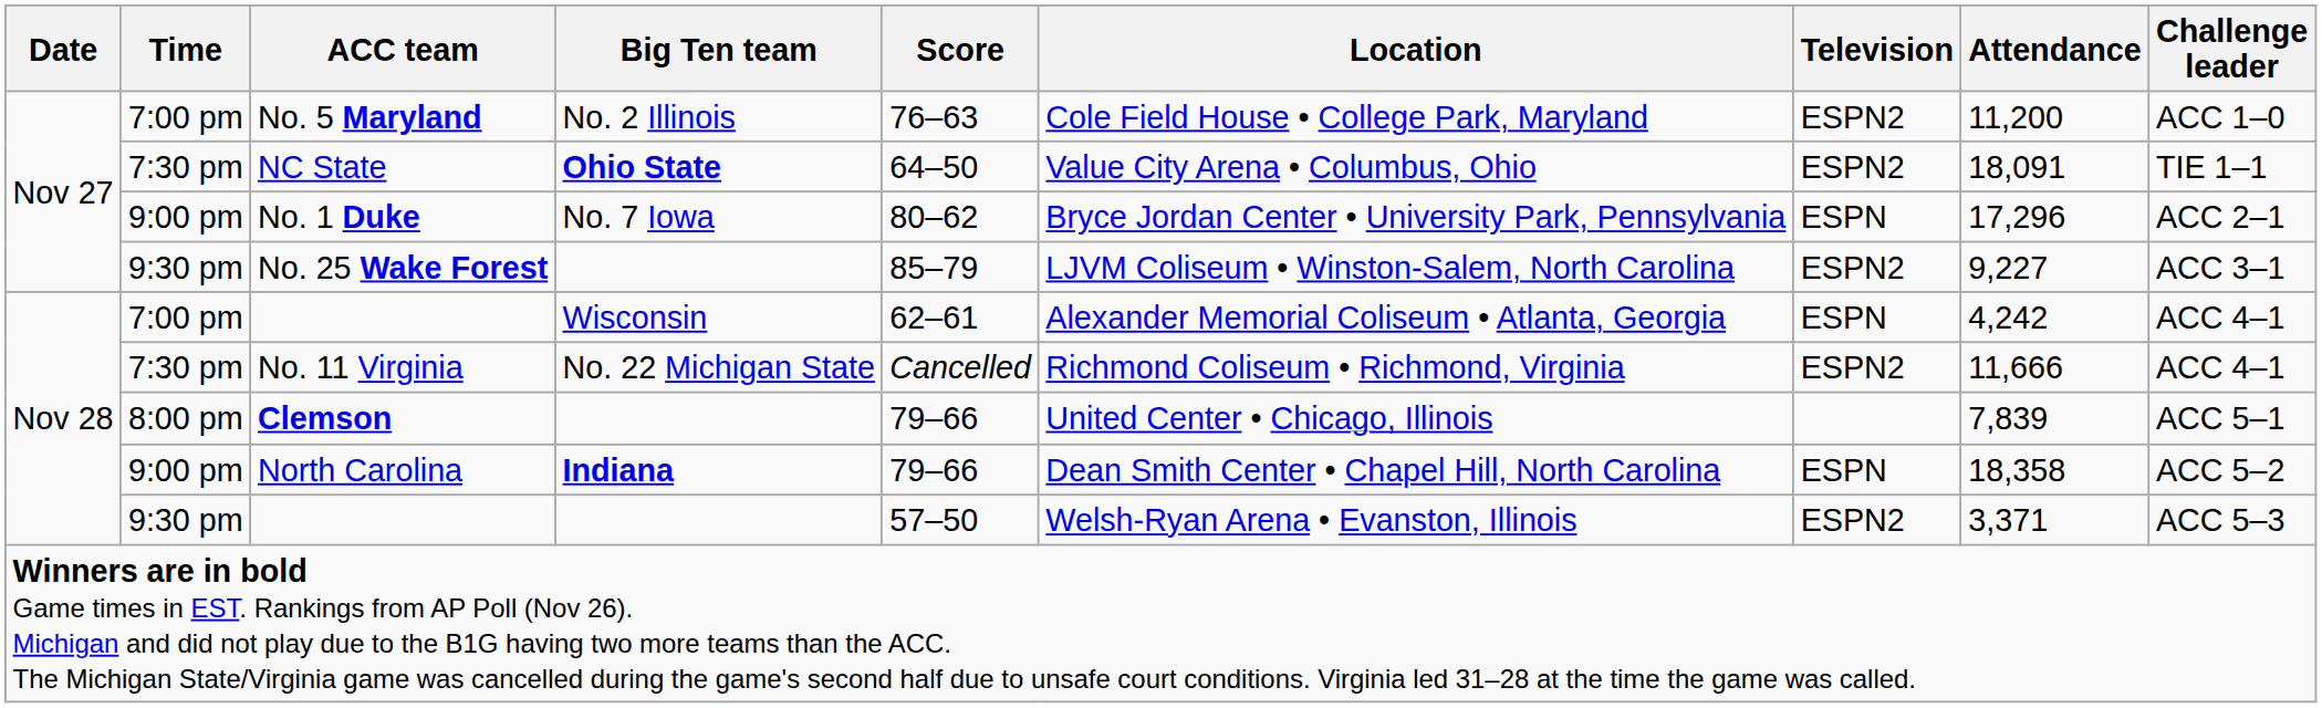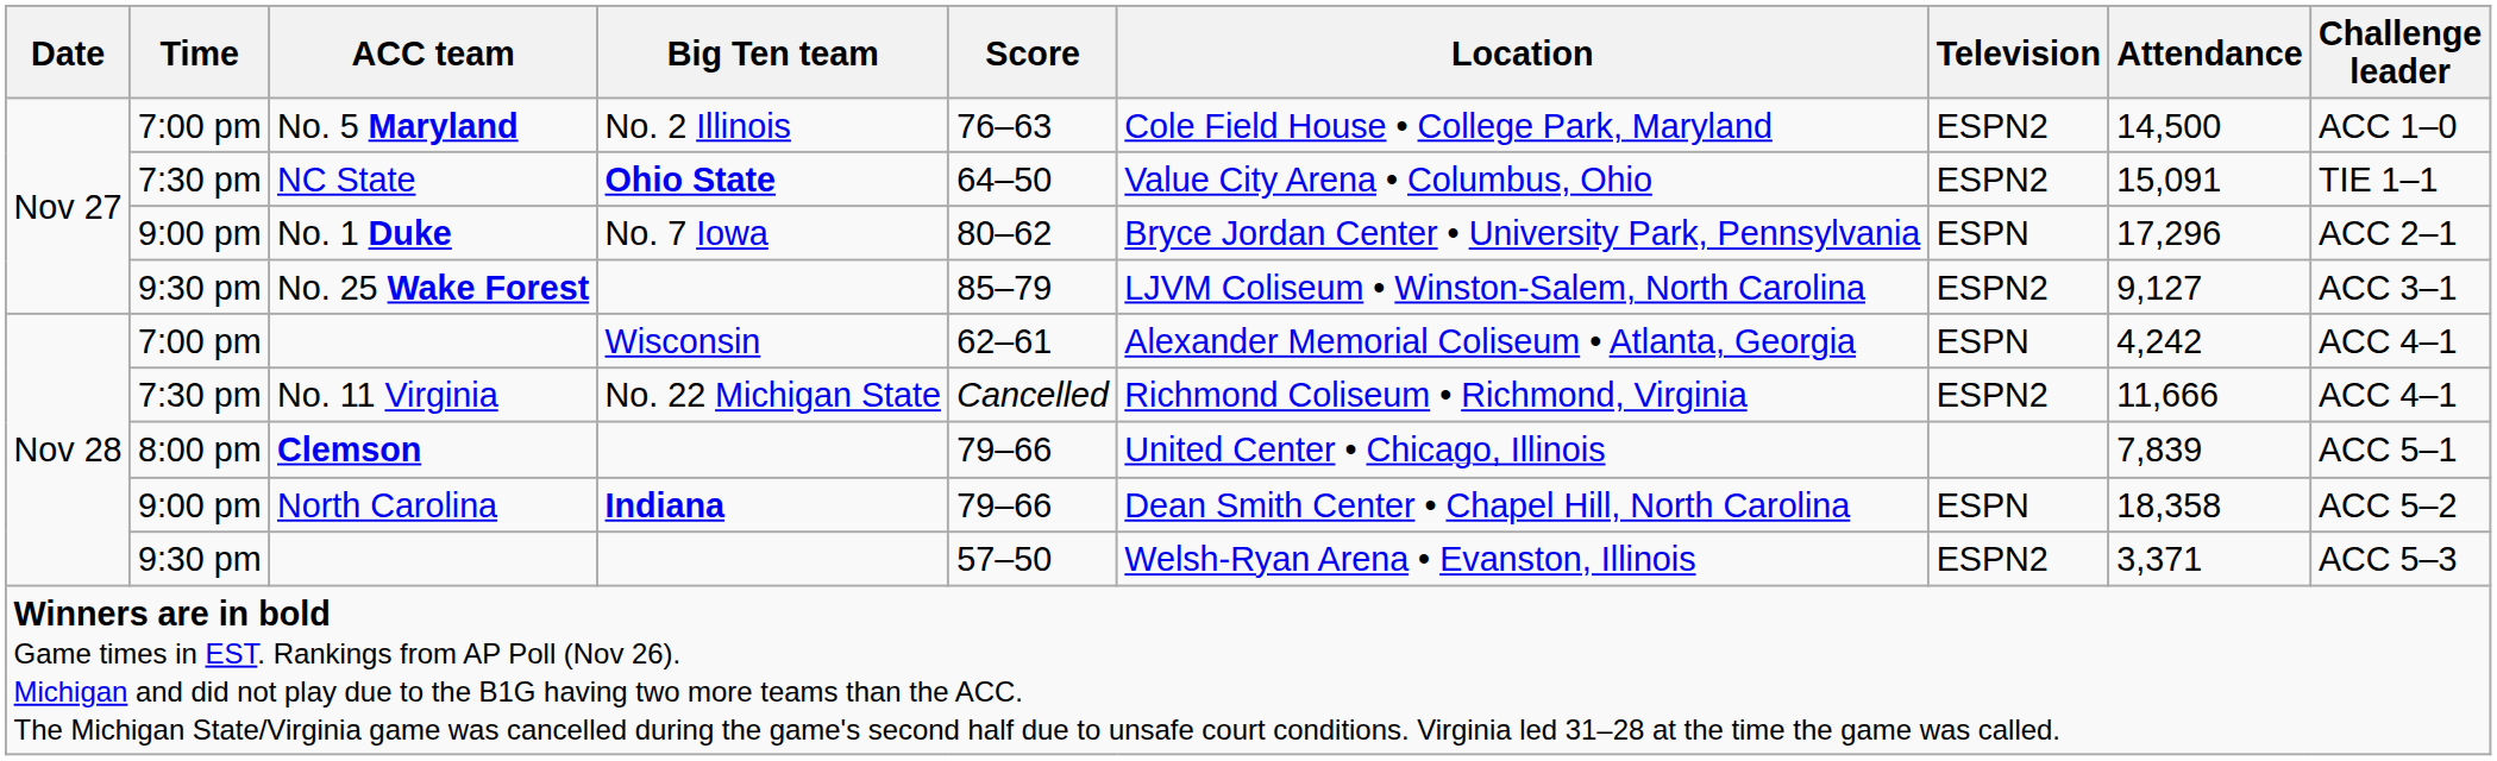 <table class="wikitable" style="font-size: 95%">
 <tr>
 <th>Date</th>
 <th>Time</th>
 <th>ACC team</th>
 <th>Big Ten team</th>
 <th>Score</th>
 <th>Location</th>
 <th>Television</th>
 <th>Attendance</th>
 <th>Challenge<br>leader</th>
 </tr>
 <tr>
 <td rowspan=4>Nov 27</td>
 <td>7:00 pm</td>
 <td>No. 5 <strong><a href='#'>Maryland</a></strong></td>
 <td>No. 2 <a href='#'>Illinois</a></td>
 <td>76–63</td>
 <td><a href='#'>Cole Field House</a> • <a href='#'>College Park, Maryland</a></td>
 <td>ESPN2</td>
-<td>11,200</td>
+<td>14,500</td>
 <td>ACC 1–0</td>
 </tr>
 <tr>
 <td>7:30 pm</td>
 <td><a href='#'>NC State</a></td>
 <td><strong><a href='#'>Ohio State</a></strong></td>
 <td>64–50</td>
 <td><a href='#'>Value City Arena</a> • <a href='#'>Columbus, Ohio</a></td>
 <td>ESPN2</td>
-<td>18,091</td>
+<td>15,091</td>
 <td>TIE 1–1</td>
 </tr>
 <tr>
 <td>9:00 pm</td>
 <td>No. 1 <strong><a href='#'>Duke</a></strong></td>
 <td>No. 7 <a href='#'>Iowa</a></td>
 <td>80–62</td>
 <td><a href='#'>Bryce Jordan Center</a> • <a href='#'>University Park, Pennsylvania</a></td>
 <td>ESPN</td>
 <td>17,296</td>
 <td>ACC 2–1</td>
 </tr>
 <tr>
 <td>9:30 pm</td>
 <td>No. 25 <strong><a href='#'>Wake Forest</a></strong></td>
 <td></td>
 <td>85–79</td>
 <td><a href='#'>LJVM Coliseum</a> • <a href='#'>Winston-Salem, North Carolina</a></td>
 <td>ESPN2</td>
-<td>9,227</td>
+<td>9,127</td>
 <td>ACC 3–1</td>
 </tr>
 <tr>
 <td rowspan=5>Nov 28</td>
 <td>7:00 pm</td>
 <td><strong></strong></td>
 <td><a href='#'>Wisconsin</a></td>
 <td>62–61</td>
 <td><a href='#'>Alexander Memorial Coliseum</a> • <a href='#'>Atlanta, Georgia</a></td>
 <td>ESPN</td>
 <td>4,242</td>
 <td>ACC 4–1</td>
 </tr>
 <tr>
 <td>7:30 pm</td>
 <td>No. 11 <a href='#'>Virginia</a></td>
 <td>No. 22 <a href='#'>Michigan State</a></td>
 <td><em>Cancelled</em></td>
 <td><a href='#'>Richmond Coliseum</a> • <a href='#'>Richmond, Virginia</a></td>
 <td>ESPN2</td>
 <td>11,666</td>
 <td>ACC 4–1</td>
 </tr>
 <tr>
 <td>8:00 pm</td>
 <td><strong><a href='#'>Clemson</a></strong></td>
 <td></td>
 <td>79–66</td>
 <td><a href='#'>United Center</a> • <a href='#'>Chicago, Illinois</a></td>
 <td></td>
 <td>7,839</td>
 <td>ACC 5–1</td>
 </tr>
 <tr>
 <td>9:00 pm</td>
 <td><a href='#'>North Carolina</a></td>
 <td><strong><a href='#'>Indiana</a></strong></td>
 <td>79–66</td>
 <td><a href='#'>Dean Smith Center</a> • <a href='#'>Chapel Hill, North Carolina</a></td>
 <td>ESPN</td>
 <td>18,358</td>
 <td>ACC 5–2</td>
 </tr>
 <tr>
 <td>9:30 pm</td>
 <td></td>
 <td><strong></strong></td>
 <td>57–50</td>
 <td><a href='#'>Welsh-Ryan Arena</a> • <a href='#'>Evanston, Illinois</a></td>
 <td>ESPN2</td>
 <td>3,371</td>
 <td>ACC 5–3</td>
 </tr>
 <tr>
 <td colspan=9><strong>Winners are in bold</strong><br><small>Game times in <a href='#'>EST</a>. Rankings from AP Poll (Nov 26).<br><a href='#'>Michigan</a> and  did not play due to the B1G having two more teams than the ACC.<br>The Michigan State/Virginia game was cancelled during the game's second half due to unsafe court conditions. Virginia led 31–28 at the time the game was called.</small></td>
 </tr>
 </table>
